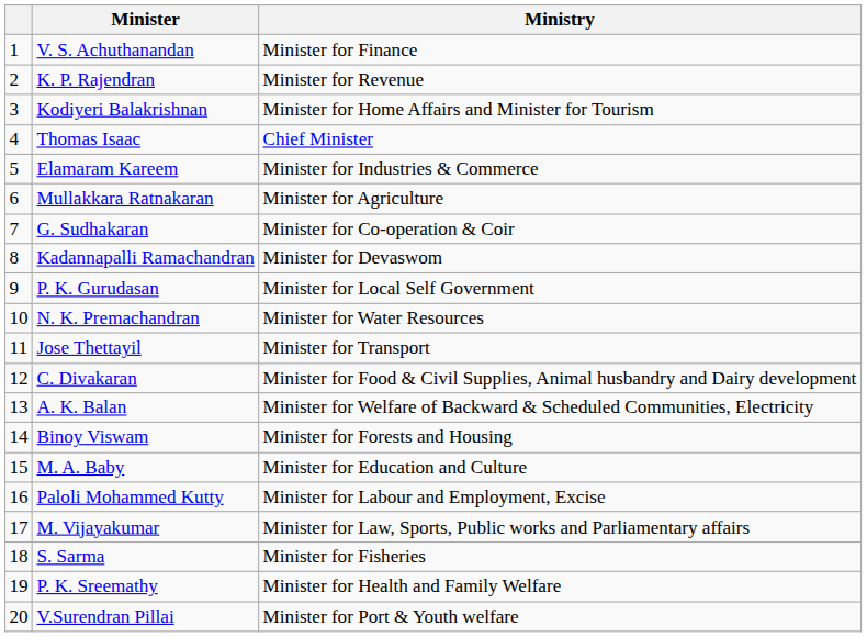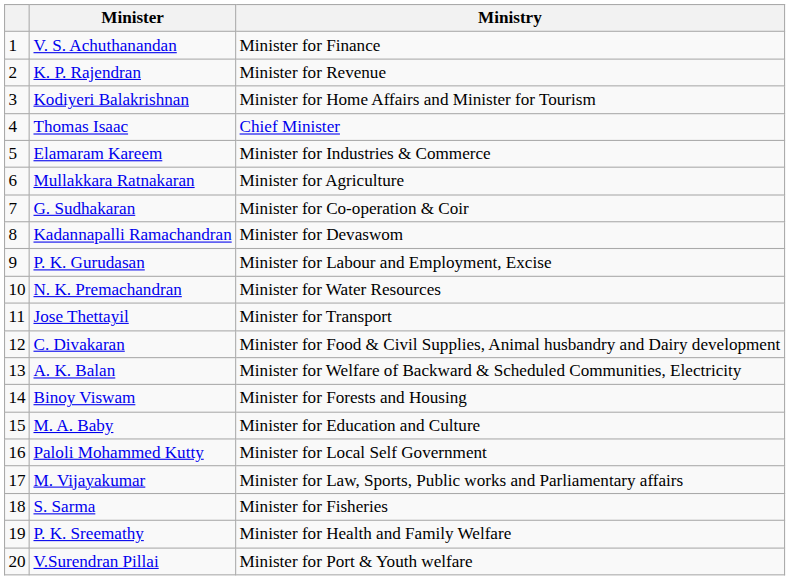 <table class="wikitable">
 <tr>
 <th></th>
 <th>Minister</th>
 <th>Ministry</th>
 </tr>
 <tr>
 <td>1</td>
 <td><a href='#'>V. S. Achuthanandan</a></td>
 <td>Minister for Finance</td>
 </tr>
 <tr>
 <td>2</td>
 <td><a href='#'>K. P. Rajendran</a></td>
 <td>Minister for Revenue</td>
 </tr>
 <tr>
 <td>3</td>
 <td><a href='#'>Kodiyeri Balakrishnan</a></td>
 <td>Minister for Home Affairs and Minister for Tourism</td>
 </tr>
 <tr>
 <td>4</td>
 <td><a href='#'>Thomas Isaac</a></td>
 <td><a href='#'>Chief Minister</a></td>
 </tr>
 <tr>
 <td>5</td>
 <td><a href='#'>Elamaram Kareem</a></td>
 <td>Minister for Industries & Commerce</td>
 </tr>
 <tr>
 <td>6</td>
 <td><a href='#'>Mullakkara Ratnakaran</a></td>
 <td>Minister for Agriculture</td>
 </tr>
 <tr>
 <td>7</td>
 <td><a href='#'>G. Sudhakaran</a></td>
 <td>Minister for Co-operation & Coir</td>
 </tr>
 <tr>
 <td>8</td>
 <td><a href='#'>Kadannapalli Ramachandran</a></td>
 <td>Minister for Devaswom</td>
 </tr>
 <tr>
 <td>9</td>
 <td><a href='#'>P. K. Gurudasan</a></td>
-<td>Minister for Local Self Government</td>
+<td>Minister for Labour and Employment, Excise</td>
 </tr>
 <tr>
 <td>10</td>
 <td><a href='#'>N. K. Premachandran</a></td>
 <td>Minister for Water Resources</td>
 </tr>
 <tr>
 <td>11</td>
 <td><a href='#'>Jose Thettayil</a></td>
 <td>Minister for Transport</td>
 </tr>
 <tr>
 <td>12</td>
 <td><a href='#'>C. Divakaran</a></td>
 <td>Minister for Food & Civil Supplies, Animal husbandry and Dairy development</td>
 </tr>
 <tr>
 <td>13</td>
 <td><a href='#'>A. K. Balan</a></td>
 <td>Minister for Welfare of Backward & Scheduled Communities, Electricity</td>
 </tr>
 <tr>
 <td>14</td>
 <td><a href='#'>Binoy Viswam</a></td>
 <td>Minister for Forests and Housing</td>
 </tr>
 <tr>
 <td>15</td>
 <td><a href='#'>M. A. Baby</a></td>
 <td>Minister for Education and Culture</td>
 </tr>
 <tr>
 <td>16</td>
 <td><a href='#'>Paloli Mohammed Kutty</a></td>
-<td>Minister for Labour and Employment, Excise</td>
+<td>Minister for Local Self Government</td>
 </tr>
 <tr>
 <td>17</td>
 <td><a href='#'>M. Vijayakumar</a></td>
 <td>Minister for Law, Sports, Public works and Parliamentary affairs</td>
 </tr>
 <tr>
 <td>18</td>
 <td><a href='#'>S. Sarma</a></td>
 <td>Minister for Fisheries</td>
 </tr>
 <tr>
 <td>19</td>
 <td><a href='#'>P. K. Sreemathy</a></td>
 <td>Minister for Health and Family Welfare</td>
 </tr>
 <tr>
 <td>20</td>
 <td><a href='#'>V.Surendran Pillai</a></td>
 <td>Minister for Port & Youth welfare</td>
 </tr>
 </table>
